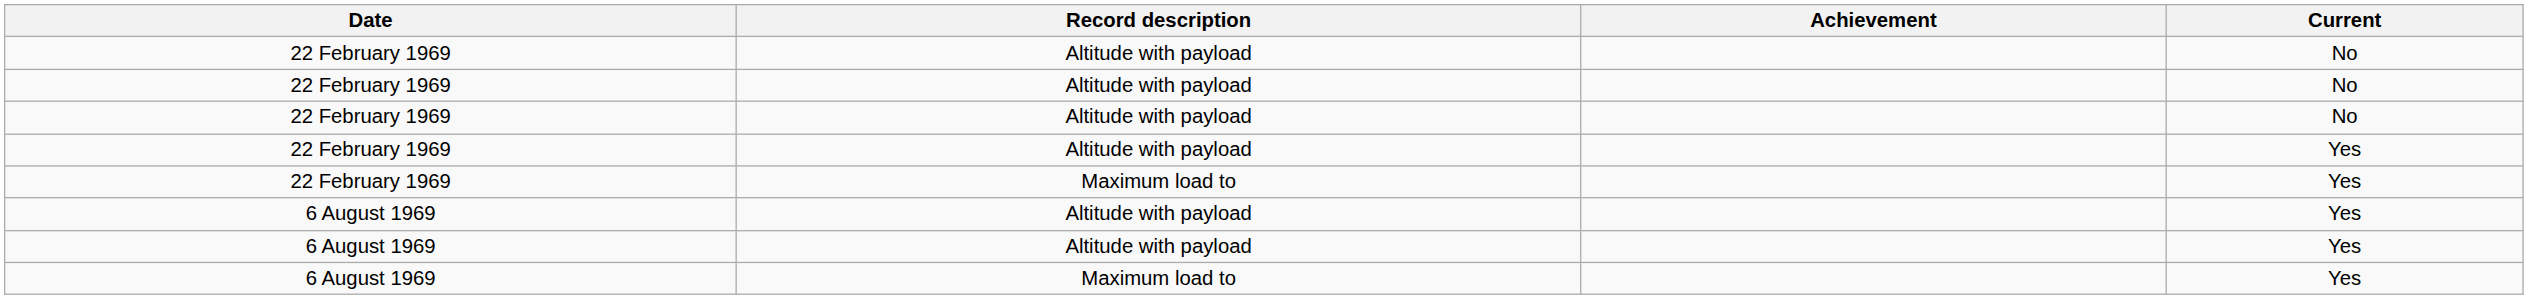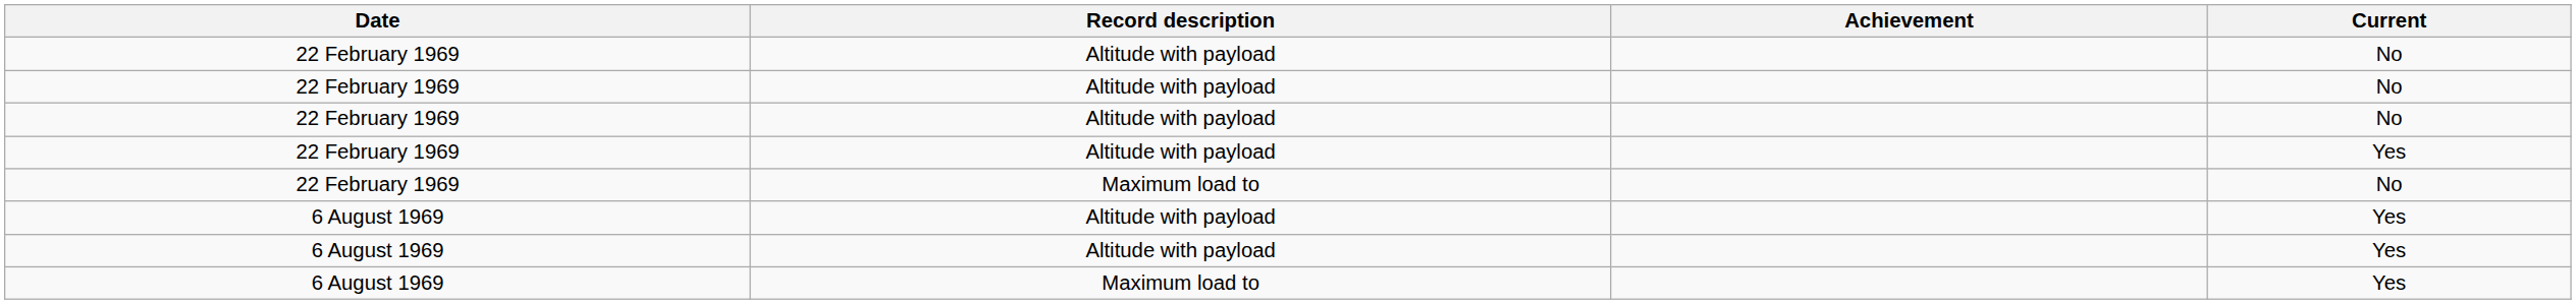 <table class="wikitable" style="text-align:left;width: 100%;text-align:center">
 <tr>
 <th>Date</th>
 <th>Record description</th>
 <th>Achievement</th>
 <th>Current</th>
 </tr>
 <tr>
 <td>22 February 1969</td>
 <td>Altitude with  payload</td>
 <td></td>
 <td>No</td>
 </tr>
 <tr>
 <td>22 February 1969</td>
 <td>Altitude with  payload</td>
 <td></td>
 <td>No</td>
 </tr>
 <tr>
 <td>22 February 1969</td>
 <td>Altitude with  payload</td>
 <td></td>
 <td>No</td>
 </tr>
 <tr>
 <td>22 February 1969</td>
 <td>Altitude with  payload</td>
 <td></td>
 <td>Yes</td>
 </tr>
 <tr>
 <td>22 February 1969</td>
 <td>Maximum load to </td>
 <td></td>
-<td>Yes</td>
+<td>No</td>
 </tr>
 <tr>
 <td>6 August 1969</td>
 <td>Altitude with  payload</td>
 <td></td>
 <td>Yes</td>
 </tr>
 <tr>
 <td>6 August 1969</td>
 <td>Altitude with  payload</td>
 <td></td>
 <td>Yes</td>
 </tr>
 <tr>
 <td>6 August 1969</td>
 <td>Maximum load to </td>
 <td></td>
 <td>Yes</td>
 </tr>
 </table>
